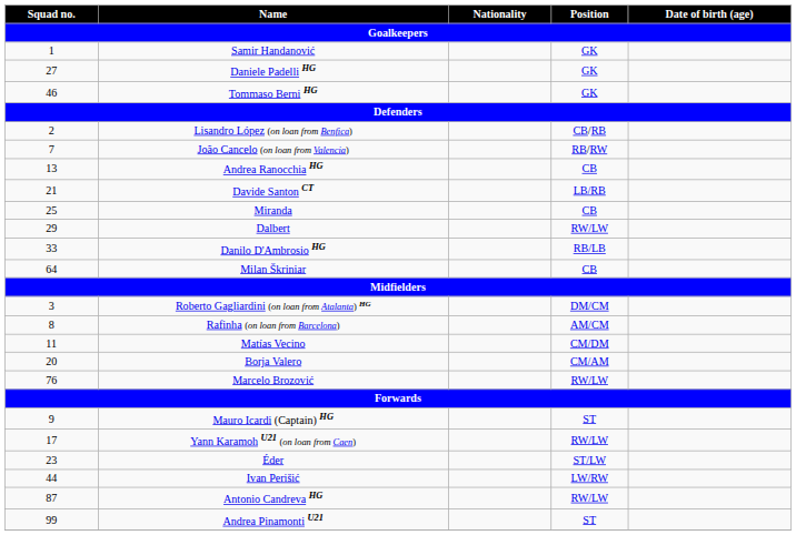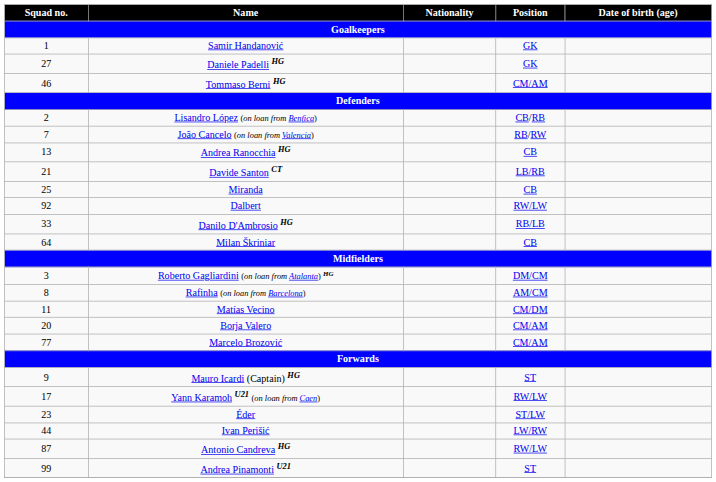 <table class="wikitable" style="text-align:center; font-size:90%; width:80%">
 <tr>
 <th style="background:#000000; color:white; text-align:center">Squad no.</th>
 <th style="background:#000000; color:white; text-align:center">Name</th>
 <th style="background:#000000; color:white; text-align:center">Nationality</th>
 <th style="background:#000000; color:white; text-align:center">Position</th>
 <th style="background:#000000; color:white; text-align:center">Date of birth (age)</th>
 </tr>
 <tr>
 <th colspan="6" style="background:#0000FF; color:white; text-align:center">Goalkeepers</th>
 </tr>
 <tr>
 <td>1</td>
 <td><a href='#'>Samir Handanović</a></td>
 <td></td>
 <td><a href='#'>GK</a></td>
 <td></td>
 </tr>
 <tr>
 <td>27</td>
 <td><a href='#'>Daniele Padelli</a> <sup><strong><em>HG</em></strong></sup></td>
 <td></td>
 <td><a href='#'>GK</a></td>
 <td></td>
 </tr>
 <tr>
 <td>46</td>
 <td><a href='#'>Tommaso Berni</a> <sup><strong><em>HG</em></strong></sup></td>
 <td></td>
-<td><a href='#'>GK</a></td>
+<td><a href='#'>CM/AM</a></td>
 <td></td>
 </tr>
 <tr>
 <th colspan="6" style="background:#0000FF; color:white; text-align:center">Defenders</th>
 </tr>
 <tr>
 <td>2</td>
 <td><a href='#'>Lisandro López</a> <small> (<em>on loan from <a href='#'>Benfica</a></em>)</small></td>
 <td></td>
 <td><a href='#'>CB</a>/<a href='#'>RB</a></td>
 <td></td>
 </tr>
 <tr>
 <td>7</td>
 <td><a href='#'>João Cancelo</a> <small> (<em>on loan from <a href='#'>Valencia</a></em>)</small></td>
 <td></td>
 <td><a href='#'>RB</a>/<a href='#'>RW</a></td>
 <td></td>
 </tr>
 <tr>
 <td>13</td>
 <td><a href='#'>Andrea Ranocchia</a> <sup><strong><em>HG</em></strong></sup></td>
 <td></td>
 <td><a href='#'>CB</a></td>
 <td></td>
 </tr>
 <tr>
 <td>21</td>
 <td><a href='#'>Davide Santon</a> <sup><strong><em>CT</em></strong></sup></td>
 <td></td>
 <td><a href='#'>LB/RB</a></td>
 <td></td>
 </tr>
 <tr>
 <td>25</td>
 <td><a href='#'>Miranda</a></td>
 <td></td>
 <td><a href='#'>CB</a></td>
 <td></td>
 </tr>
 <tr>
-<td>29</td>
+<td>92</td>
 <td><a href='#'>Dalbert</a></td>
 <td></td>
 <td><a href='#'>RW/LW</a></td>
 <td></td>
 </tr>
 <tr>
 <td>33</td>
 <td><a href='#'>Danilo D'Ambrosio</a> <sup><strong><em>HG</em></strong></sup></td>
 <td></td>
 <td><a href='#'>RB/LB</a></td>
 <td></td>
 </tr>
 <tr>
 <td>64</td>
 <td><a href='#'>Milan Škriniar</a></td>
 <td></td>
 <td><a href='#'>CB</a></td>
 <td></td>
 </tr>
 <tr>
 <th colspan="6" style="background:#0000FF; color:white; text-align:center">Midfielders</th>
 </tr>
 <tr>
 <td>3</td>
 <td><a href='#'>Roberto Gagliardini</a> <small> (<em>on loan from <a href='#'>Atalanta</a></em>) <sup><strong><em>HG</em></strong></sup></small></td>
 <td></td>
 <td><a href='#'>DM/CM</a></td>
 <td></td>
 </tr>
 <tr>
 <td>8</td>
 <td><a href='#'>Rafinha</a> <small> (<em>on loan from <a href='#'>Barcelona</a></em>)</small></td>
 <td></td>
 <td><a href='#'>AM/CM</a></td>
 <td></td>
 </tr>
 <tr>
 <td>11</td>
 <td><a href='#'>Matías Vecino</a></td>
 <td></td>
 <td><a href='#'>CM/DM</a></td>
 <td></td>
 </tr>
 <tr>
 <td>20</td>
 <td><a href='#'>Borja Valero</a></td>
 <td></td>
 <td><a href='#'>CM/AM</a></td>
 <td></td>
 </tr>
 <tr>
-<td>76</td>
+<td>77</td>
 <td><a href='#'>Marcelo Brozović</a></td>
 <td></td>
-<td><a href='#'>RW/LW</a></td>
+<td><a href='#'>CM/AM</a></td>
 <td></td>
 </tr>
 <tr>
 <th colspan="6" style="background:#0000FF; color:white; text-align:center">Forwards</th>
 </tr>
 <tr>
 <td>9</td>
 <td><a href='#'>Mauro Icardi</a> (Captain) <sup><strong><em>HG</em></strong></sup></td>
 <td></td>
 <td><a href='#'>ST</a></td>
 <td></td>
 </tr>
 <tr>
 <td>17</td>
 <td><a href='#'>Yann Karamoh</a> <sup><strong><em>U21</em></strong></sup> <small> (<em>on loan from <a href='#'>Caen</a></em>)</small></td>
 <td></td>
 <td><a href='#'>RW/LW</a></td>
 <td></td>
 </tr>
 <tr>
 <td>23</td>
 <td><a href='#'>Éder</a></td>
 <td></td>
 <td><a href='#'>ST/LW</a></td>
 <td></td>
 </tr>
 <tr>
 <td>44</td>
 <td><a href='#'>Ivan Perišić</a></td>
 <td></td>
 <td><a href='#'>LW/RW</a></td>
 <td></td>
 </tr>
 <tr>
 <td>87</td>
 <td><a href='#'>Antonio Candreva</a> <sup><strong><em>HG</em></strong></sup></td>
 <td></td>
 <td><a href='#'>RW/LW</a></td>
 <td></td>
 </tr>
 <tr>
 <td>99</td>
 <td><a href='#'>Andrea Pinamonti</a> <sup><strong><em>U21</em></strong></sup></td>
 <td></td>
 <td><a href='#'>ST</a></td>
 <td></td>
 </tr>
 <tr>
 </tr>
 </table>
